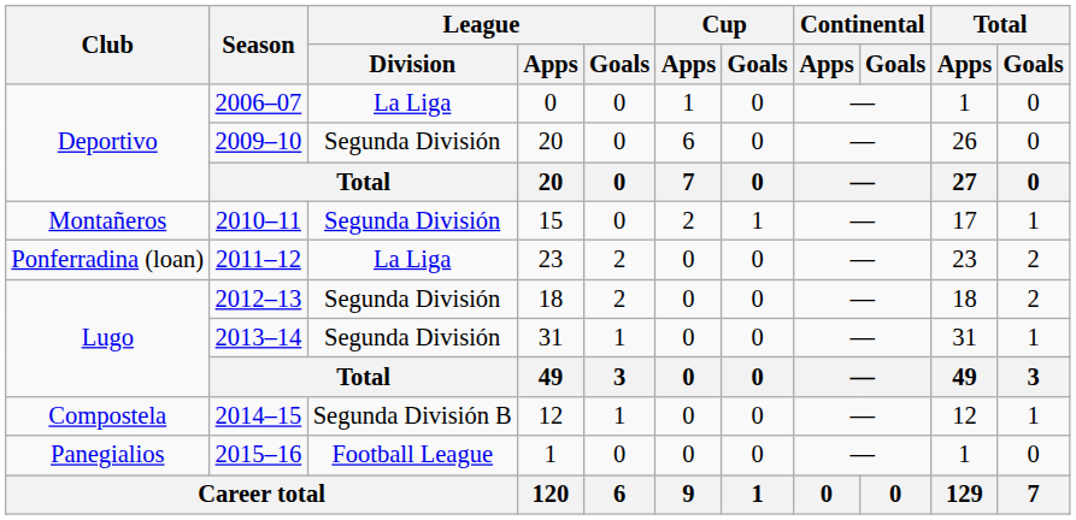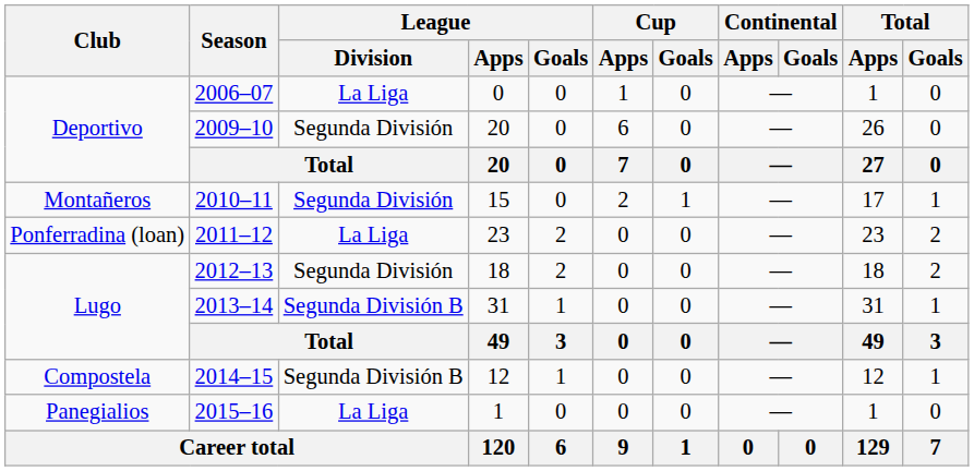 <table class="wikitable" style="text-align: center;">
 <tr>
 <th rowspan="2">Club</th>
 <th rowspan="2">Season</th>
 <th colspan="3">League</th>
 <th colspan="2">Cup</th>
 <th colspan="2">Continental</th>
 <th colspan="2">Total</th>
 </tr>
 <tr>
 <th>Division</th>
 <th>Apps</th>
 <th>Goals</th>
 <th>Apps</th>
 <th>Goals</th>
 <th>Apps</th>
 <th>Goals</th>
 <th>Apps</th>
 <th>Goals</th>
 </tr>
 <tr>
 <td rowspan="3"><a href='#'>Deportivo</a></td>
 <td><a href='#'>2006–07</a></td>
 <td><a href='#'>La Liga</a></td>
 <td>0</td>
 <td>0</td>
 <td>1</td>
 <td>0</td>
 <td colspan="2">—</td>
 <td>1</td>
 <td>0</td>
 </tr>
 <tr>
 <td><a href='#'>2009–10</a></td>
 <td>Segunda División</td>
 <td>20</td>
 <td>0</td>
 <td>6</td>
 <td>0</td>
 <td colspan="2">—</td>
 <td>26</td>
 <td>0</td>
 </tr>
 <tr>
 <th colspan="2">Total</th>
 <th>20</th>
 <th>0</th>
 <th>7</th>
 <th>0</th>
 <th colspan="2">—</th>
 <th>27</th>
 <th>0</th>
 </tr>
 <tr>
 <td rowspan="1"><a href='#'>Montañeros</a></td>
 <td><a href='#'>2010–11</a></td>
 <td><a href='#'>Segunda División</a></td>
 <td>15</td>
 <td>0</td>
 <td>2</td>
 <td>1</td>
 <td colspan="2">—</td>
 <td>17</td>
 <td>1</td>
 </tr>
 <tr>
 <td rowspan="1"><a href='#'>Ponferradina</a> (loan)</td>
 <td><a href='#'>2011–12</a></td>
 <td><a href='#'>La Liga</a></td>
 <td>23</td>
 <td>2</td>
 <td>0</td>
 <td>0</td>
 <td colspan="2">—</td>
 <td>23</td>
 <td>2</td>
 </tr>
 <tr>
 <td rowspan="3"><a href='#'>Lugo</a></td>
 <td><a href='#'>2012–13</a></td>
 <td>Segunda División</td>
 <td>18</td>
 <td>2</td>
 <td>0</td>
 <td>0</td>
 <td colspan="2">—</td>
 <td>18</td>
 <td>2</td>
 </tr>
 <tr>
 <td><a href='#'>2013–14</a></td>
-<td>Segunda División</td>
+<td><a href='#'>Segunda División B</a></td>
 <td>31</td>
 <td>1</td>
 <td>0</td>
 <td>0</td>
 <td colspan="2">—</td>
 <td>31</td>
 <td>1</td>
 </tr>
 <tr>
 <th colspan="2">Total</th>
 <th>49</th>
 <th>3</th>
 <th>0</th>
 <th>0</th>
 <th colspan="2">—</th>
 <th>49</th>
 <th>3</th>
 </tr>
 <tr>
 <td rowspan="1"><a href='#'>Compostela</a></td>
 <td><a href='#'>2014–15</a></td>
 <td>Segunda División B</td>
 <td>12</td>
 <td>1</td>
 <td>0</td>
 <td>0</td>
 <td colspan="2">—</td>
 <td>12</td>
 <td>1</td>
 </tr>
 <tr>
 <td rowspan="1"><a href='#'>Panegialios</a></td>
 <td><a href='#'>2015–16</a></td>
-<td><a href='#'>Football League</a></td>
+<td><a href='#'>La Liga</a></td>
 <td>1</td>
 <td>0</td>
 <td>0</td>
 <td>0</td>
 <td colspan="2">—</td>
 <td>1</td>
 <td>0</td>
 </tr>
 <tr>
 <th colspan="3">Career total</th>
 <th>120</th>
 <th>6</th>
 <th>9</th>
 <th>1</th>
 <th>0</th>
 <th>0</th>
 <th>129</th>
 <th>7</th>
 </tr>
 </table>
